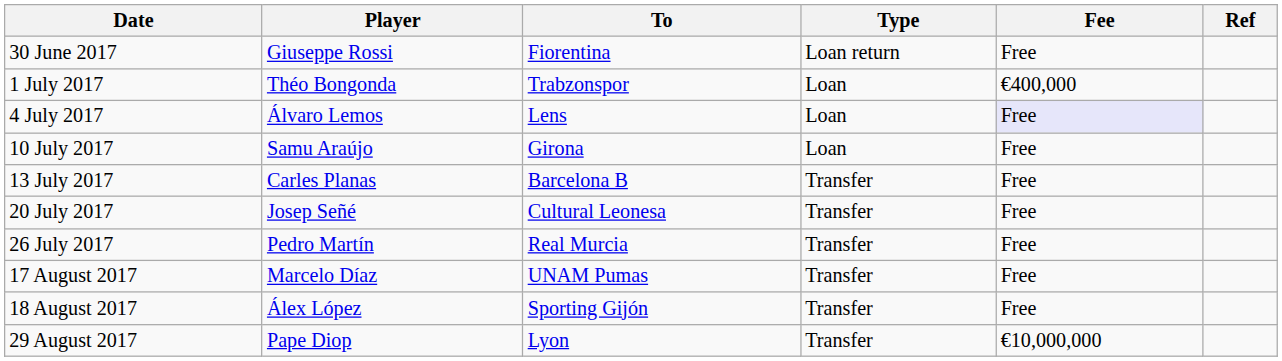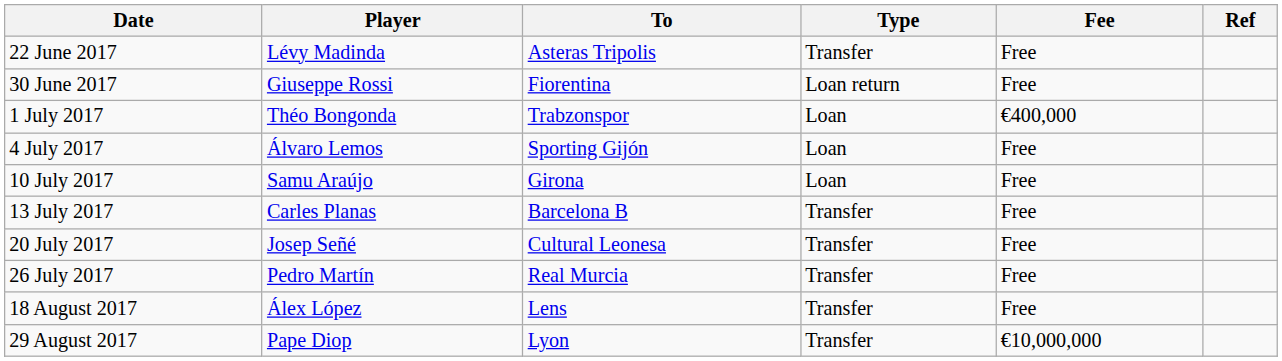 <table class="wikitable" style="width:80%;">
 <tr>
 <th>Date</th>
 <th>Player</th>
 <th>To</th>
 <th>Type</th>
 <th>Fee</th>
 <th>Ref</th>
+</tr>
+<tr>
+<td>22 June 2017</td>
+<td> <a href='#'>Lévy Madinda</a></td>
+<td> <a href='#'>Asteras Tripolis</a></td>
+<td>Transfer</td>
+<td>Free</td>
+<td></td>
 </tr>
 <tr>
 <td>30 June 2017</td>
 <td> <a href='#'>Giuseppe Rossi</a></td>
 <td> <a href='#'>Fiorentina</a></td>
 <td>Loan return</td>
 <td>Free</td>
 <td></td>
 </tr>
 <tr>
 <td>1 July 2017</td>
 <td> <a href='#'>Théo Bongonda</a></td>
 <td> <a href='#'>Trabzonspor</a></td>
 <td>Loan</td>
 <td>€400,000</td>
 <td></td>
 </tr>
 <tr>
 <td>4 July 2017</td>
 <td> <a href='#'>Álvaro Lemos</a></td>
-<td> <a href='#'>Lens</a></td>
+<td> <a href='#'>Sporting Gijón</a></td>
 <td>Loan</td>
-<td style="background: lavender;">Free</td>
+<td>Free</td>
 <td></td>
 </tr>
 <tr>
 <td>10 July 2017</td>
 <td> <a href='#'>Samu Araújo</a></td>
 <td> <a href='#'>Girona</a></td>
 <td>Loan</td>
 <td>Free</td>
 <td></td>
 </tr>
 <tr>
 <td>13 July 2017</td>
 <td> <a href='#'>Carles Planas</a></td>
 <td> <a href='#'>Barcelona B</a></td>
 <td>Transfer</td>
 <td>Free</td>
 <td></td>
 </tr>
 <tr>
 <td>20 July 2017</td>
 <td> <a href='#'>Josep Señé</a></td>
 <td> <a href='#'>Cultural Leonesa</a></td>
 <td>Transfer</td>
 <td>Free</td>
 <td></td>
 </tr>
 <tr>
 <td>26 July 2017</td>
 <td> <a href='#'>Pedro Martín</a></td>
 <td> <a href='#'>Real Murcia</a></td>
 <td>Transfer</td>
 <td>Free</td>
 <td></td>
 </tr>
 <tr>
-<td>17 August 2017</td>
-<td> <a href='#'>Marcelo Díaz</a></td>
-<td> <a href='#'>UNAM Pumas</a></td>
-<td>Transfer</td>
-<td>Free</td>
-<td></td>
-</tr>
-<tr>
 <td>18 August 2017</td>
 <td> <a href='#'>Álex López</a></td>
-<td> <a href='#'>Sporting Gijón</a></td>
+<td> <a href='#'>Lens</a></td>
 <td>Transfer</td>
 <td>Free</td>
 <td></td>
 </tr>
 <tr>
 <td>29 August 2017</td>
 <td> <a href='#'>Pape Diop</a></td>
 <td> <a href='#'>Lyon</a></td>
 <td>Transfer</td>
 <td>€10,000,000</td>
 <td></td>
 </tr>
 </table>
